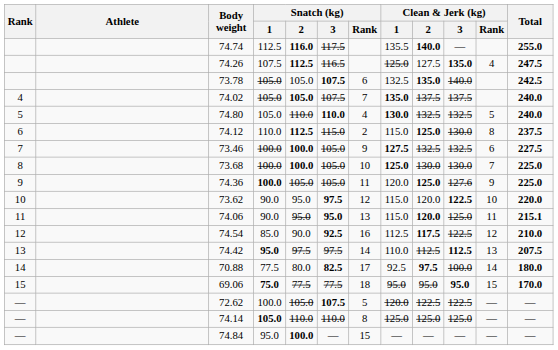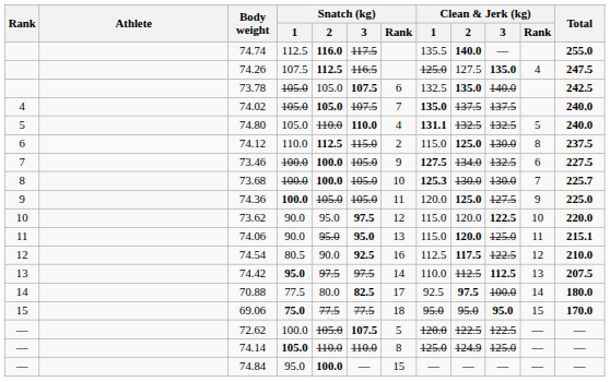 <table class = "wikitable" style="text-align:center;">
 <tr>
 <th rowspan=2 width=40>Rank</th>
 <th rowspan=2 width=250>Athlete</th>
 <th rowspan=2 width=60>Body weight</th>
 <th colspan=4>Snatch (kg)</th>
 <th colspan=4>Clean & Jerk (kg)</th>
 <th rowspan=2 width=60>Total</th>
 </tr>
 <tr>
 <th width=40>1</th>
 <th width=40>2</th>
 <th width=40>3</th>
 <th width=40>Rank</th>
 <th width=40>1</th>
 <th width=40>2</th>
 <th width=40>3</th>
 <th width=40>Rank</th>
 </tr>
 <tr>
 <td></td>
 <td align=left></td>
 <td>74.74</td>
 <td>112.5</td>
 <td><strong>116.0</strong></td>
 <td><s>117.5 </s></td>
 <td></td>
 <td>135.5</td>
 <td><strong>140.0</strong></td>
 <td>—</td>
 <td></td>
 <td><strong>255.0</strong></td>
 </tr>
 <tr>
 <td></td>
 <td align=left></td>
 <td>74.26</td>
 <td>107.5</td>
 <td><strong>112.5</strong></td>
 <td><s>116.5 </s></td>
 <td></td>
 <td><s>125.0 </s></td>
 <td>127.5</td>
 <td><strong>135.0</strong></td>
 <td>4</td>
 <td><strong>247.5</strong></td>
 </tr>
 <tr>
 <td></td>
 <td align=left></td>
 <td>73.78</td>
 <td><s>105.0 </s></td>
 <td>105.0</td>
 <td><strong>107.5</strong></td>
 <td>6</td>
 <td>132.5</td>
 <td><strong>135.0</strong></td>
 <td><s>140.0 </s></td>
 <td></td>
 <td><strong>242.5</strong></td>
 </tr>
 <tr>
 <td>4</td>
 <td align=left></td>
 <td>74.02</td>
 <td><s>105.0 </s></td>
 <td><strong>105.0</strong></td>
 <td><s>107.5 </s></td>
 <td>7</td>
 <td><strong>135.0</strong></td>
 <td><s>137.5 </s></td>
 <td><s>137.5 </s></td>
 <td></td>
 <td><strong>240.0</strong></td>
 </tr>
 <tr>
 <td>5</td>
 <td align=left></td>
 <td>74.80</td>
 <td>105.0</td>
 <td><s>110.0 </s></td>
 <td><strong>110.0</strong></td>
 <td>4</td>
-<td><strong>130.0</strong></td>
+<td><strong>131.1</strong></td>
 <td><s>132.5 </s></td>
 <td><s>132.5 </s></td>
 <td>5</td>
 <td><strong>240.0</strong></td>
 </tr>
 <tr>
 <td>6</td>
 <td align=left></td>
 <td>74.12</td>
 <td>110.0</td>
 <td><strong>112.5</strong></td>
 <td><s>115.0 </s></td>
 <td>2</td>
 <td>115.0</td>
 <td><strong>125.0</strong></td>
 <td><s>130.0 </s></td>
 <td>8</td>
 <td><strong>237.5</strong></td>
 </tr>
 <tr>
 <td>7</td>
 <td align=left></td>
 <td>73.46</td>
 <td><s>100.0 </s></td>
 <td><strong>100.0</strong></td>
 <td><s>105.0 </s></td>
 <td>9</td>
 <td><strong>127.5</strong></td>
-<td><s>132.5 </s></td>
+<td><s>134.0 </s></td>
 <td><s>132.5 </s></td>
 <td>6</td>
 <td><strong>227.5</strong></td>
 </tr>
 <tr>
 <td>8</td>
 <td align=left></td>
 <td>73.68</td>
 <td><s>100.0 </s></td>
 <td><strong>100.0</strong></td>
 <td><s>105.0 </s></td>
 <td>10</td>
-<td><strong>125.0</strong></td>
+<td><strong>125.3</strong></td>
 <td><s>130.0 </s></td>
 <td><s>130.0 </s></td>
 <td>7</td>
-<td><strong>225.0</strong></td>
+<td><strong>225.7</strong></td>
 </tr>
 <tr>
 <td>9</td>
 <td align=left></td>
 <td>74.36</td>
 <td><strong>100.0</strong></td>
 <td><s>105.0 </s></td>
 <td><s>105.0 </s></td>
 <td>11</td>
 <td>120.0</td>
 <td><strong>125.0</strong></td>
-<td><s>127.6 </s></td>
+<td><s>127.5 </s></td>
 <td>9</td>
 <td><strong>225.0</strong></td>
 </tr>
 <tr>
 <td>10</td>
 <td align=left></td>
 <td>73.62</td>
 <td>90.0</td>
 <td>95.0</td>
 <td><strong>97.5</strong></td>
 <td>12</td>
 <td>115.0</td>
 <td>120.0</td>
 <td><strong>122.5</strong></td>
 <td>10</td>
 <td><strong>220.0</strong></td>
 </tr>
 <tr>
 <td>11</td>
 <td align=left></td>
 <td>74.06</td>
 <td>90.0</td>
 <td><s>95.0 </s></td>
 <td><strong>95.0</strong></td>
 <td>13</td>
 <td>115.0</td>
 <td><strong>120.0</strong></td>
 <td><s>125.0 </s></td>
 <td>11</td>
 <td><strong>215.1</strong></td>
 </tr>
 <tr>
 <td>12</td>
 <td align=left></td>
 <td>74.54</td>
-<td>85.0</td>
+<td>80.5</td>
 <td>90.0</td>
 <td><strong>92.5</strong></td>
 <td>16</td>
 <td>112.5</td>
 <td><strong>117.5</strong></td>
 <td><s>122.5 </s></td>
 <td>12</td>
 <td><strong>210.0</strong></td>
 </tr>
 <tr>
 <td>13</td>
 <td align=left></td>
 <td>74.42</td>
 <td><strong>95.0</strong></td>
 <td><s>97.5 </s></td>
 <td><s>97.5 </s></td>
 <td>14</td>
 <td>110.0</td>
 <td><s>112.5 </s></td>
 <td><strong>112.5</strong></td>
 <td>13</td>
 <td><strong>207.5</strong></td>
 </tr>
 <tr>
 <td>14</td>
 <td align=left></td>
 <td>70.88</td>
 <td>77.5</td>
 <td>80.0</td>
 <td><strong>82.5</strong></td>
 <td>17</td>
 <td>92.5</td>
 <td><strong>97.5</strong></td>
 <td><s>100.0 </s></td>
 <td>14</td>
 <td><strong>180.0</strong></td>
 </tr>
 <tr>
 <td>15</td>
 <td align=left></td>
 <td>69.06</td>
 <td><strong>75.0</strong></td>
 <td><s>77.5 </s></td>
 <td><s>77.5 </s></td>
 <td>18</td>
 <td><s>95.0 </s></td>
 <td><s>95.0 </s></td>
 <td><strong>95.0</strong></td>
 <td>15</td>
 <td><strong>170.0</strong></td>
 </tr>
 <tr>
 <td>—</td>
 <td align=left></td>
 <td>72.62</td>
 <td>100.0</td>
 <td><s>105.0 </s></td>
 <td><strong>107.5</strong></td>
 <td>5</td>
 <td><s>120.0 </s></td>
 <td><s>122.5 </s></td>
 <td><s>122.5 </s></td>
 <td>—</td>
 <td>—</td>
 </tr>
 <tr>
 <td>—</td>
 <td align=left></td>
 <td>74.14</td>
 <td><strong>105.0</strong></td>
 <td><s>110.0 </s></td>
 <td><s>110.0 </s></td>
 <td>8</td>
 <td><s>125.0 </s></td>
-<td><s>125.0 </s></td>
+<td><s>124.9 </s></td>
 <td><s>125.0 </s></td>
 <td>—</td>
 <td>—</td>
 </tr>
 <tr>
 <td>—</td>
 <td align=left></td>
 <td>74.84</td>
 <td>95.0</td>
 <td><strong>100.0</strong></td>
 <td>—</td>
 <td>15</td>
 <td>—</td>
 <td>—</td>
 <td>—</td>
 <td>—</td>
 <td>—</td>
 </tr>
 </table>
